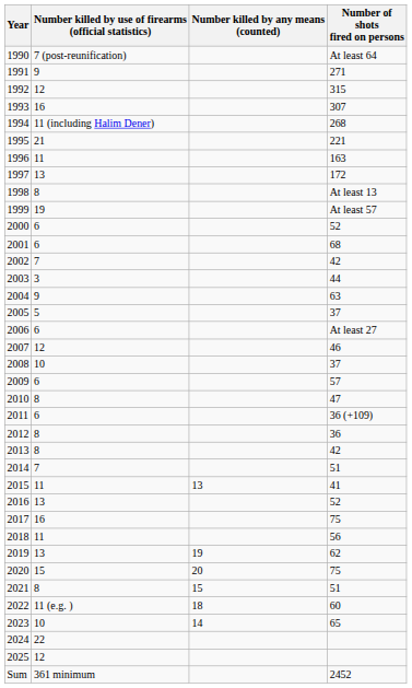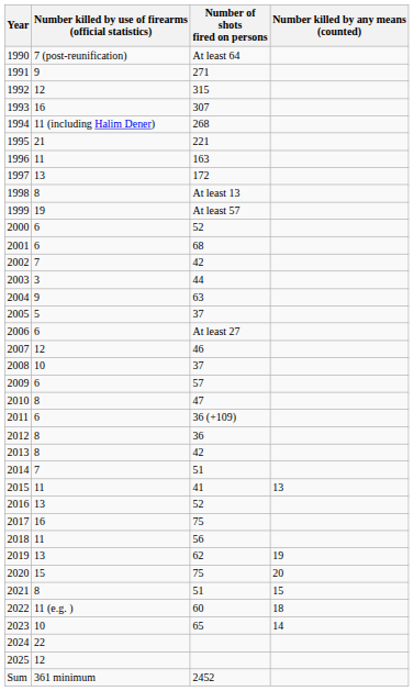 <table class="wikitable sortable static-row-numbers static-row-header-text">
 <tr -->
 <th>Year</th>
 <th>Number killed by use of firearms<br>(official statistics)</th>
+<th>Number of<br>shots<br> fired on persons</th>
 <th>Number killed by any means<br>(counted)</th>
-<th>Number of<br>shots<br> fired on persons</th>
 </tr>
 <tr>
 <td>1990</td>
 <td>7 (post-reunification)</td>
+<td>At least 64</td>
 <td></td>
-<td>At least 64</td>
 </tr>
 <tr -->
 <td>1991</td>
 <td>9</td>
+<td>271</td>
 <td></td>
-<td>271</td>
 </tr>
 <tr -->
 <td>1992</td>
 <td>12</td>
+<td>315</td>
 <td></td>
-<td>315</td>
 </tr>
 <tr -->
 <td>1993</td>
 <td>16</td>
+<td>307</td>
 <td></td>
-<td>307</td>
 </tr>
 <tr -->
 <td>1994</td>
 <td>11 (including <a href='#'>Halim Dener</a>)</td>
+<td>268</td>
 <td></td>
-<td>268</td>
 </tr>
 <tr -->
 <td>1995</td>
 <td>21</td>
+<td>221</td>
 <td></td>
-<td>221</td>
 </tr>
 <tr -->
 <td>1996</td>
 <td>11</td>
+<td>163</td>
 <td></td>
-<td>163</td>
 </tr>
 <tr -->
 <td>1997</td>
 <td>13</td>
+<td>172</td>
 <td></td>
-<td>172</td>
 </tr>
 <tr -->
 <td>1998</td>
 <td>8</td>
+<td>At least 13</td>
 <td></td>
-<td>At least 13</td>
 </tr>
 <tr -->
 <td>1999</td>
 <td>19</td>
+<td>At least 57</td>
 <td></td>
-<td>At least 57</td>
 </tr>
 <tr -->
 <td>2000</td>
 <td>6</td>
+<td>52</td>
 <td></td>
-<td>52</td>
 </tr>
 <tr -->
 <td>2001</td>
 <td>6</td>
+<td>68</td>
 <td></td>
-<td>68</td>
 </tr>
 <tr -->
 <td>2002</td>
 <td>7</td>
+<td>42</td>
 <td></td>
-<td>42</td>
 </tr>
 <tr -->
 <td>2003</td>
 <td>3</td>
+<td>44</td>
 <td></td>
-<td>44</td>
 </tr>
 <tr -->
 <td>2004</td>
 <td>9</td>
+<td>63</td>
 <td></td>
-<td>63</td>
 </tr>
 <tr -->
 <td>2005</td>
 <td>5</td>
+<td>37</td>
 <td></td>
-<td>37</td>
 </tr>
 <tr -->
 <td>2006</td>
 <td>6</td>
+<td>At least 27</td>
 <td></td>
-<td>At least 27</td>
 </tr>
 <tr -->
 <td>2007</td>
 <td>12</td>
+<td>46</td>
 <td></td>
-<td>46</td>
 </tr>
 <tr -->
 <td>2008</td>
 <td>10</td>
+<td>37</td>
 <td></td>
-<td>37</td>
 </tr>
 <tr -->
 <td>2009</td>
 <td>6</td>
+<td>57</td>
 <td></td>
-<td>57</td>
 </tr>
 <tr -->
 <td>2010</td>
 <td>8</td>
+<td>47</td>
 <td></td>
-<td>47</td>
 </tr>
 <tr -->
 <td>2011</td>
 <td>6</td>
+<td>36 (+109)</td>
 <td></td>
-<td>36 (+109)</td>
 </tr>
 <tr -->
 <td>2012</td>
 <td>8</td>
+<td>36</td>
 <td></td>
-<td>36</td>
 </tr>
 <tr -->
 <td>2013</td>
 <td>8</td>
+<td>42</td>
 <td></td>
-<td>42</td>
 </tr>
 <tr -->
 <td>2014</td>
 <td>7</td>
+<td>51</td>
 <td></td>
-<td>51</td>
 </tr>
 <tr>
 <td>2015</td>
 <td>11</td>
+<td>41</td>
 <td>13</td>
-<td>41</td>
 </tr>
 <tr>
 <td>2016</td>
 <td>13</td>
+<td>52</td>
 <td></td>
-<td>52</td>
 </tr>
 <tr>
 <td>2017</td>
 <td>16</td>
+<td>75</td>
 <td></td>
-<td>75</td>
 </tr>
 <tr>
 <td>2018</td>
 <td>11</td>
+<td>56</td>
 <td></td>
-<td>56</td>
 </tr>
 <tr>
 <td>2019</td>
 <td>13</td>
+<td>62</td>
 <td>19</td>
-<td>62</td>
 </tr>
 <tr>
 <td>2020</td>
 <td>15</td>
+<td>75</td>
 <td>20</td>
-<td>75</td>
 </tr>
 <tr>
 <td>2021</td>
 <td>8</td>
+<td>51</td>
 <td>15</td>
-<td>51</td>
 </tr>
 <tr>
 <td>2022</td>
 <td>11 (e.g. )</td>
+<td>60</td>
 <td>18</td>
-<td>60</td>
 </tr>
 <tr>
 <td>2023</td>
 <td>10</td>
+<td>65</td>
 <td>14</td>
-<td>65</td>
 </tr>
 <tr>
 <td>2024</td>
 <td>22</td>
 <td></td>
 <td></td>
 </tr>
 <tr>
 <td>2025</td>
 <td>12</td>
 <td></td>
 <td></td>
 </tr>
 <tr -->
 <td>Sum</td>
 <td>361 minimum</td>
+<td>2452</td>
 <td></td>
-<td>2452</td>
 </tr>
 </table>
